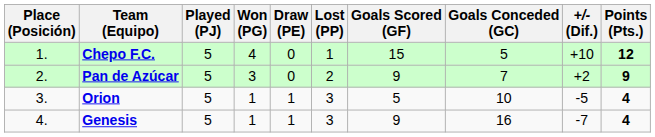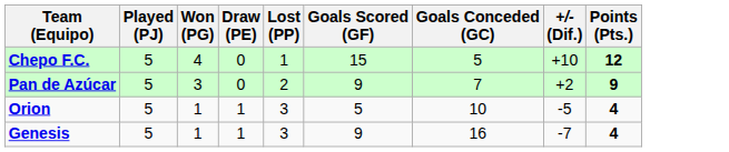 <table class="wikitable" style="text-align: center;">
 <tr>
-<th>Place<br>(Posición)</th>
 <th>Team<br> (Equipo)</th>
 <th>Played<br> (PJ)</th>
 <th>Won<br> (PG)</th>
 <th>Draw<br> (PE)</th>
 <th>Lost<br> (PP)</th>
 <th>Goals Scored<br>(GF)</th>
 <th>Goals Conceded<br>(GC)</th>
 <th><em>+/-</em><br>(Dif.)</th>
 <th><strong>Points</strong><br>(Pts.)</th>
 </tr>
 <tr bgcolor=#ccffcc>
-<td>1.</td>
 <td align="left"><strong><a href='#'>Chepo F.C.</a></strong></td>
 <td>5</td>
 <td>4</td>
 <td>0</td>
 <td>1</td>
 <td>15</td>
 <td>5</td>
 <td>+10</td>
 <td><strong>12</strong></td>
 </tr>
 <tr bgcolor=#ccffcc>
-<td>2.</td>
 <td align="left"><strong><a href='#'>Pan de Azúcar</a></strong></td>
 <td>5</td>
 <td>3</td>
 <td>0</td>
 <td>2</td>
 <td>9</td>
 <td>7</td>
 <td>+2</td>
 <td><strong>9</strong></td>
 </tr>
 <tr>
-<td>3.</td>
 <td align="left"><strong><a href='#'>Orion</a></strong></td>
 <td>5</td>
 <td>1</td>
 <td>1</td>
 <td>3</td>
 <td>5</td>
 <td>10</td>
 <td>-5</td>
 <td><strong>4</strong></td>
 </tr>
 <tr>
-<td>4.</td>
 <td align="left"><strong><a href='#'>Genesis</a></strong></td>
 <td>5</td>
 <td>1</td>
 <td>1</td>
 <td>3</td>
 <td>9</td>
 <td>16</td>
 <td>-7</td>
 <td><strong>4</strong></td>
 </tr>
 </table>
